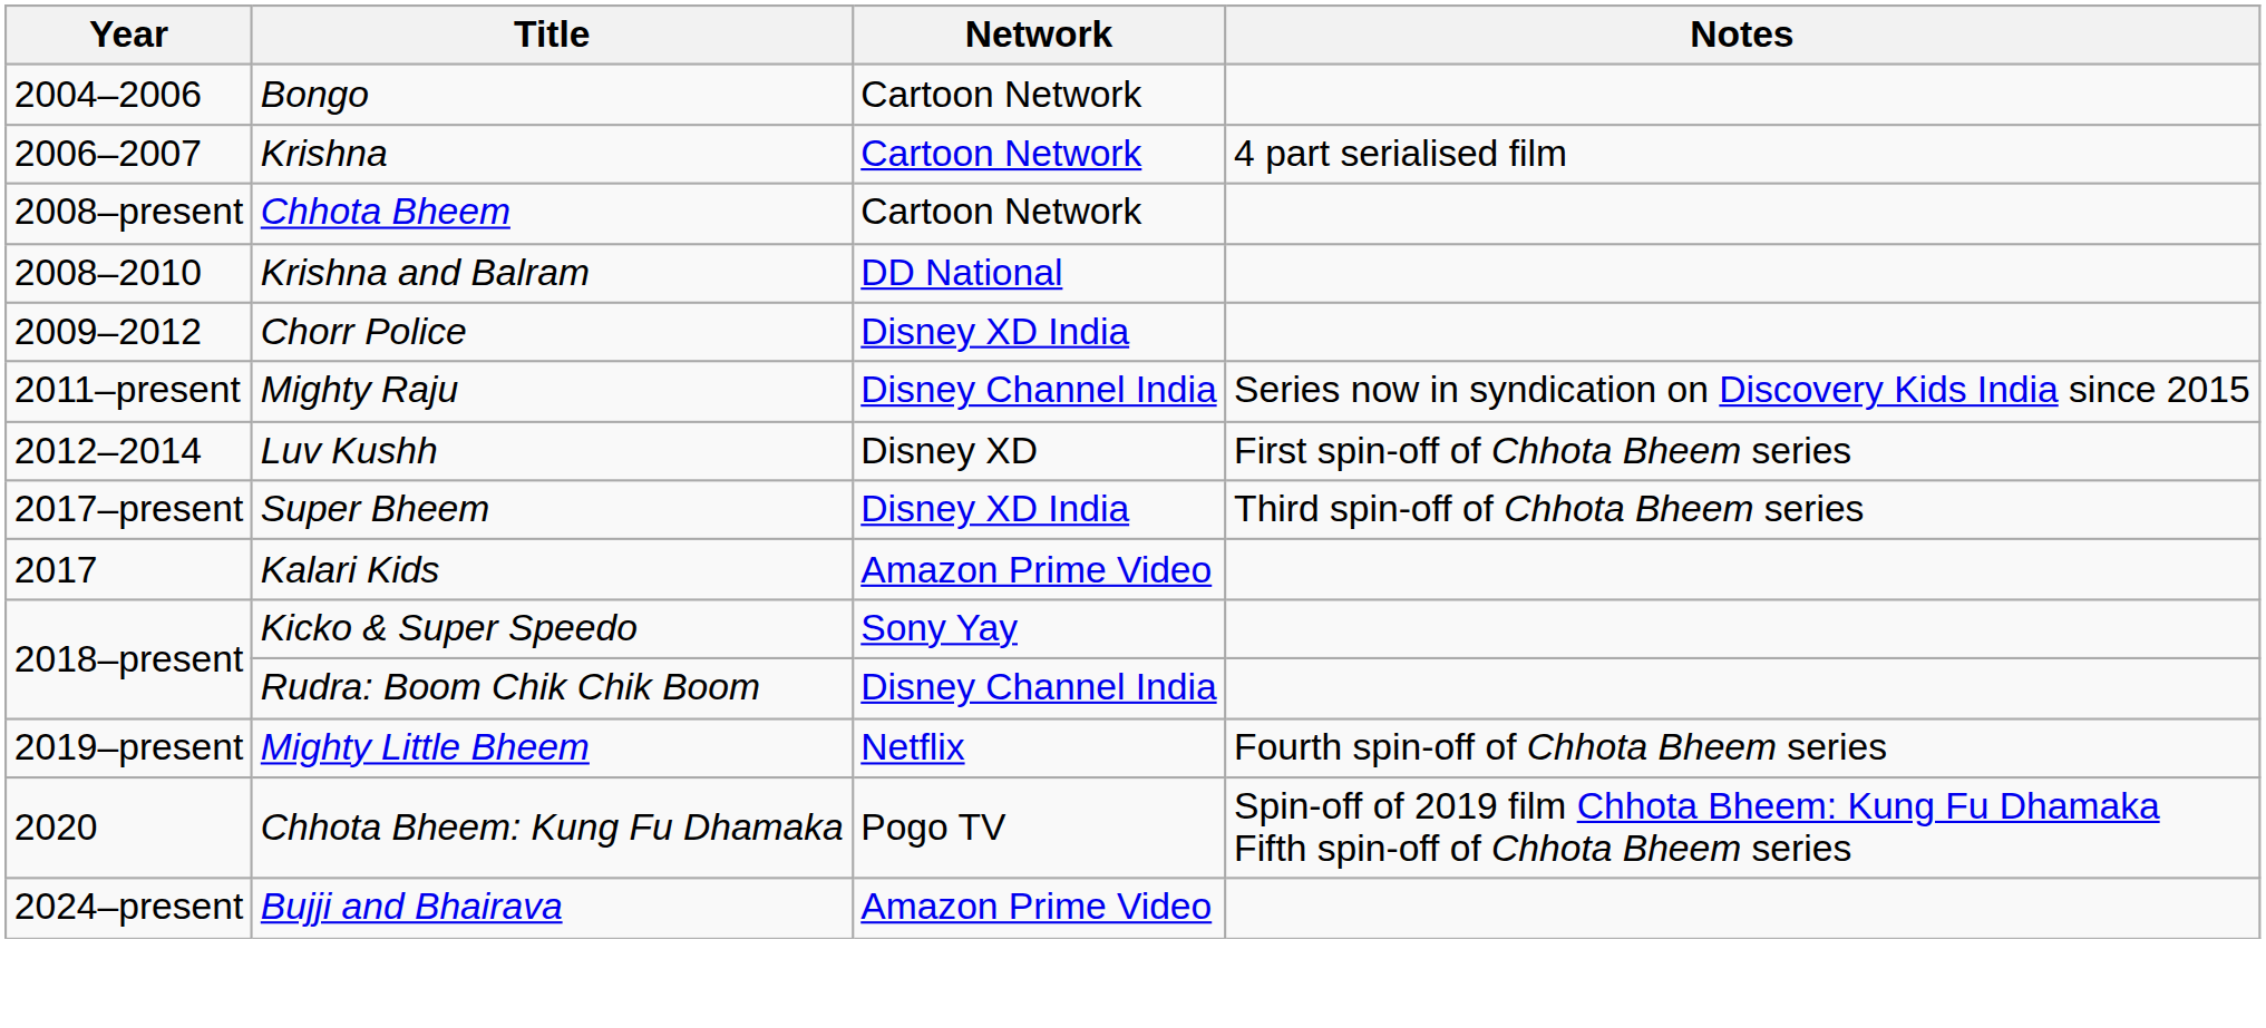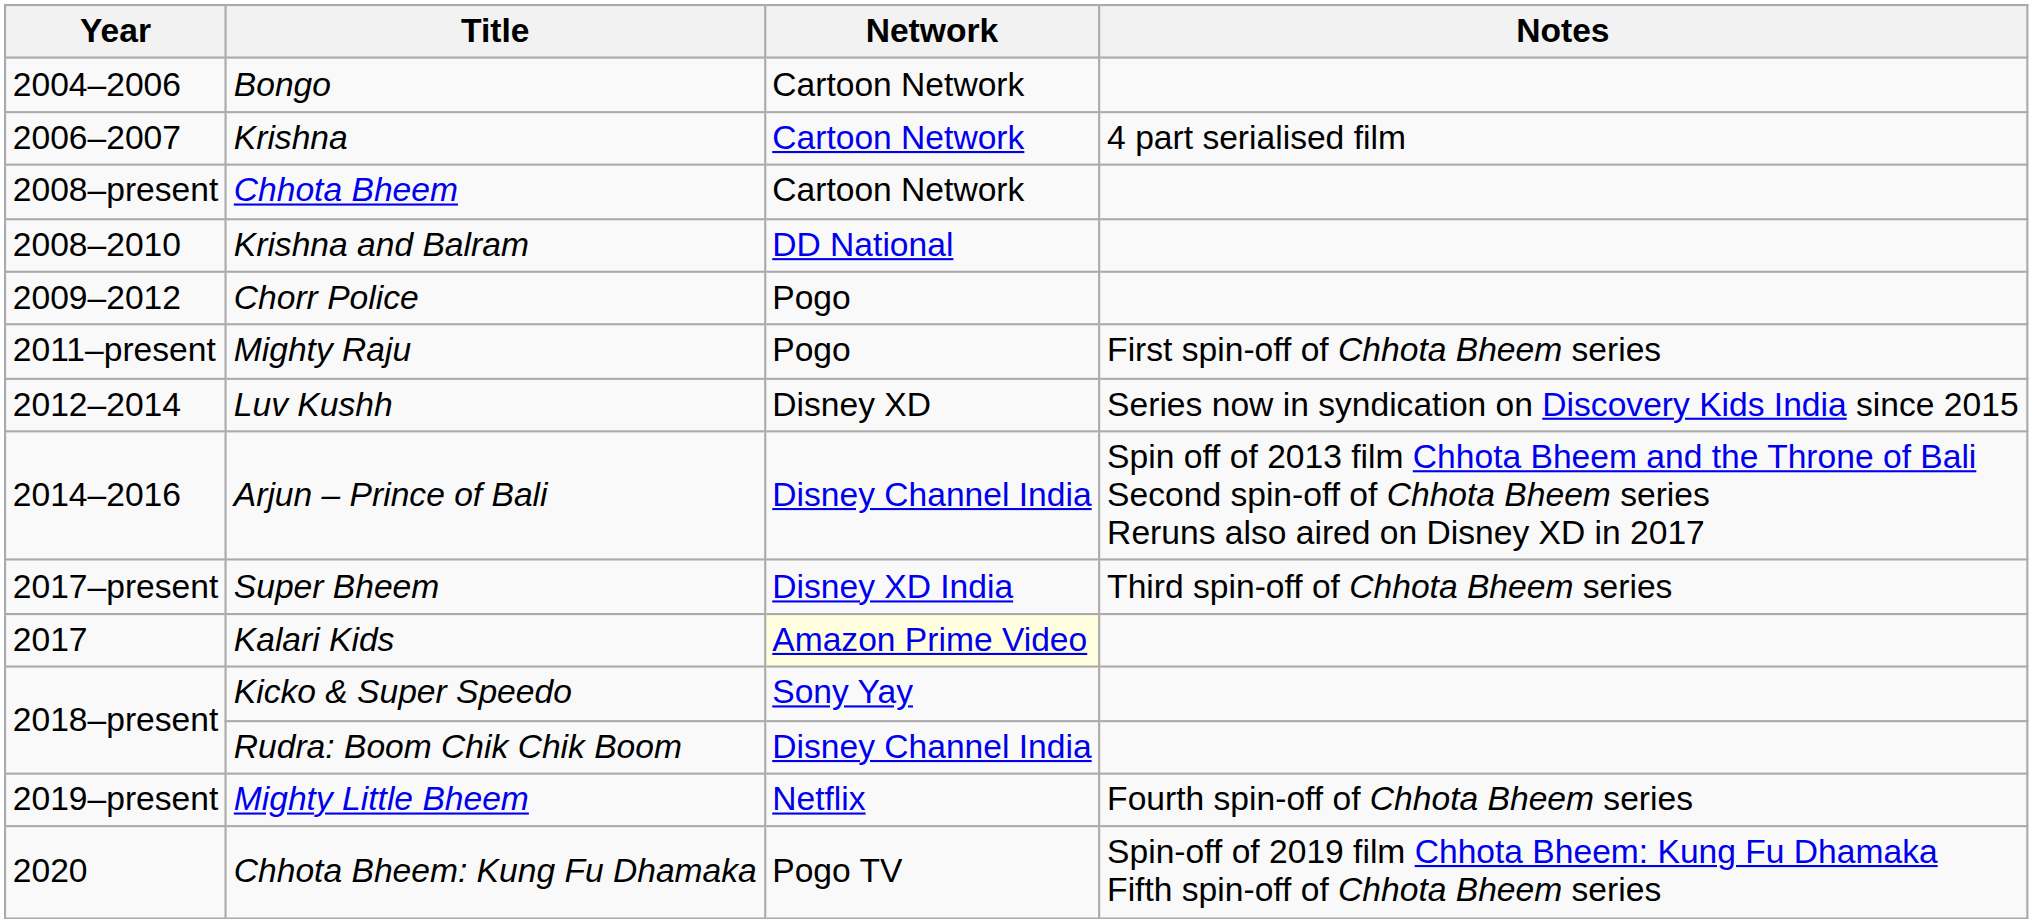 <table class="wikitable">
 <tr>
 <th>Year</th>
 <th>Title</th>
 <th>Network</th>
 <th>Notes</th>
 </tr>
 <tr>
 <td>2004–2006</td>
 <td><em>Bongo</em></td>
 <td>Cartoon Network</td>
 <td></td>
 </tr>
 <tr>
 <td>2006–2007</td>
 <td><em>Krishna</em></td>
 <td><a href='#'>Cartoon Network</a></td>
 <td>4 part serialised film</td>
 </tr>
 <tr>
 <td>2008–present</td>
 <td><em><a href='#'>Chhota Bheem</a></em></td>
 <td>Cartoon Network</td>
 <td></td>
 </tr>
 <tr>
 <td>2008–2010</td>
 <td><em>Krishna and Balram</em></td>
 <td><a href='#'>DD National</a></td>
 <td></td>
 </tr>
 <tr>
 <td>2009–2012</td>
 <td><em>Chorr Police</em></td>
-<td><a href='#'>Disney XD India</a></td>
+<td>Pogo</td>
 <td></td>
 </tr>
 <tr>
 <td>2011–present</td>
 <td><em>Mighty Raju</em></td>
-<td><a href='#'>Disney Channel India</a></td>
-<td>Series now in syndication on <a href='#'>Discovery Kids India</a> since 2015</td>
+<td>Pogo</td>
+<td>First spin-off of <em>Chhota Bheem</em> series</td>
 </tr>
 <tr>
 <td>2012–2014</td>
 <td><em>Luv Kushh</em></td>
 <td>Disney XD</td>
-<td>First spin-off of <em>Chhota Bheem</em> series</td>
+<td>Series now in syndication on <a href='#'>Discovery Kids India</a> since 2015</td>
+</tr>
+<tr>
+<td>2014–2016</td>
+<td><em>Arjun – Prince of Bali</em></td>
+<td><a href='#'>Disney Channel India</a></td>
+<td>Spin off of 2013 film <a href='#'>Chhota Bheem and the Throne of Bali</a><br>Second spin-off of <em>Chhota Bheem</em> series<br>Reruns also aired on Disney XD in 2017</td>
 </tr>
 <tr>
 <td>2017–present</td>
 <td><em>Super Bheem</em></td>
 <td><a href='#'>Disney XD India</a></td>
 <td>Third spin-off of <em>Chhota Bheem</em> series</td>
 </tr>
 <tr>
 <td>2017</td>
 <td><em>Kalari Kids</em></td>
-<td><a href='#'>Amazon Prime Video</a></td>
+<td style="background: lightyellow;"><a href='#'>Amazon Prime Video</a></td>
 <td></td>
 </tr>
 <tr>
 <td rowspan="2">2018–present</td>
 <td><em>Kicko & Super Speedo</em></td>
 <td><a href='#'>Sony Yay</a></td>
 <td></td>
 </tr>
 <tr>
 <td><em>Rudra: Boom Chik Chik Boom</em></td>
 <td><a href='#'>Disney Channel India</a></td>
 <td></td>
 </tr>
 <tr>
 <td>2019–present</td>
 <td><em><a href='#'>Mighty Little Bheem</a></em></td>
 <td><a href='#'>Netflix</a></td>
 <td>Fourth spin-off of <em>Chhota Bheem</em> series</td>
 </tr>
 <tr>
 <td>2020</td>
 <td><em>Chhota Bheem: Kung Fu Dhamaka</em></td>
 <td>Pogo TV</td>
 <td>Spin-off of 2019 film <a href='#'>Chhota Bheem: Kung Fu Dhamaka</a><br>Fifth spin-off of <em>Chhota Bheem</em> series</td>
 </tr>
-<tr>
-<td>2024–present</td>
-<td><em><a href='#'>Bujji and Bhairava</a></em></td>
-<td><a href='#'>Amazon Prime Video</a></td>
-<td></td>
-</tr>
 </table>
